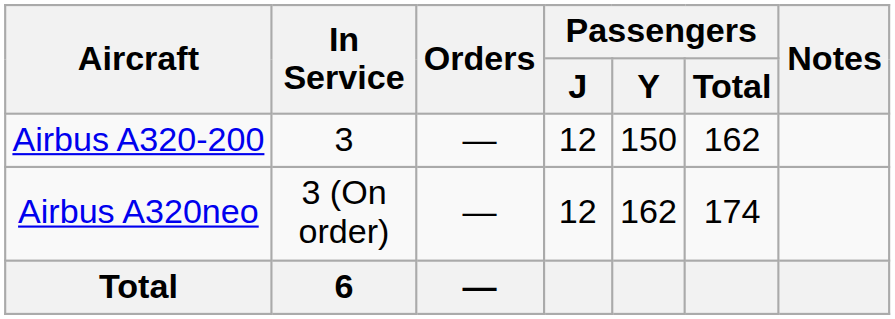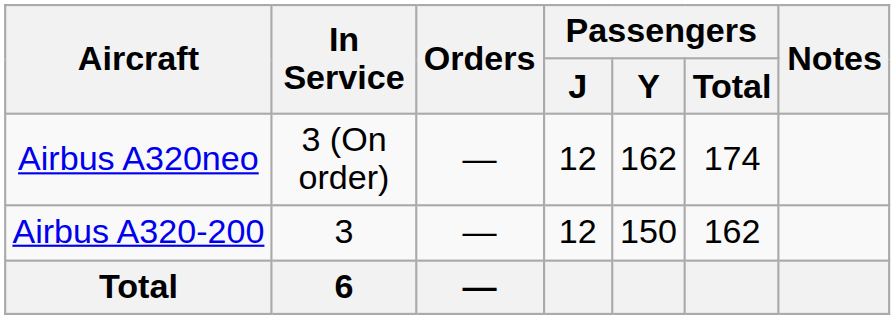 <table class="wikitable" style="border-collapse:collapse;margin:auto;text-align:center">
 <tr>
 <th rowspan="2">Aircraft</th>
 <th rowspan="2" style="width:60px;">In Service</th>
 <th rowspan="2" style="width:40px;">Orders</th>
 <th colspan="3" class="unsortable">Passengers</th>
 <th rowspan="2">Notes</th>
 </tr>
 <tr>
 <th style="width:25px;">J</th>
 <th style="width:25px;">Y</th>
 <th style="width:25px;">Total</th>
 </tr>
 <tr>
+<td><a href='#'>Airbus A320neo</a></td>
+<td>3 (On order)</td>
+<td>—</td>
+<td>12</td>
+<td>162</td>
+<td>174</td>
+<td></td>
+</tr>
+<tr>
 <td><a href='#'>Airbus A320-200</a></td>
 <td>3</td>
 <td>—</td>
 <td>12</td>
 <td>150</td>
 <td>162</td>
-<td></td>
-</tr>
-<tr>
-<td><a href='#'>Airbus A320neo</a></td>
-<td>3 (On order)</td>
-<td>—</td>
-<td>12</td>
-<td>162</td>
-<td>174</td>
 <td></td>
 </tr>
 <tr>
 <th>Total</th>
 <th>6</th>
 <th>—</th>
 <th></th>
 <th></th>
 <th></th>
 <th></th>
 </tr>
 </table>
